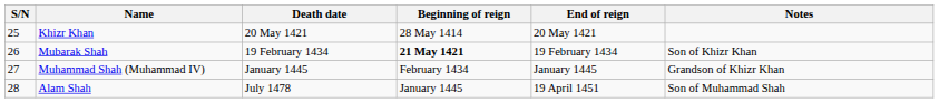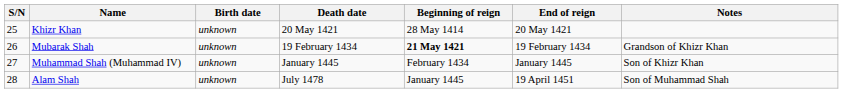 <table class=wikitable width="100%">
 <tr>
 <th width="3%" bgcolor="#CEDFF2">S/N</th>
 <th width="20%" bgcolor="#CEDFF2">Name</th>
+<th width="10%" bgcolor="#CEDFF2">Birth date</th>
 <th width="15%" bgcolor="#CEDFF2">Death date</th>
 <th width="13%" bgcolor="#CEDFF2">Beginning of reign</th>
 <th width="13%" bgcolor="#CEDFF2">End of reign</th>
 <th width="26%" bgcolor="#CEDFF2">Notes</th>
 </tr>
 <tr>
 <td>25</td>
 <td><a href='#'>Khizr Khan</a></td>
+<td><em>unknown</em></td>
 <td>20 May 1421</td>
 <td>28 May 1414</td>
 <td>20 May 1421</td>
 <td></td>
 </tr>
 <tr>
 <td>26</td>
 <td><a href='#'>Mubarak Shah</a></td>
+<td><em>unknown</em></td>
 <td>19 February 1434</td>
 <td><strong>21 May 1421</strong></td>
 <td>19 February 1434</td>
-<td>Son of Khizr Khan</td>
+<td>Grandson of Khizr Khan</td>
 </tr>
 <tr>
 <td>27</td>
 <td><a href='#'>Muhammad Shah</a> (Muhammad IV)</td>
+<td><em>unknown</em></td>
 <td>January 1445</td>
 <td>February 1434</td>
 <td>January 1445</td>
-<td>Grandson of Khizr Khan</td>
+<td>Son of Khizr Khan</td>
 </tr>
 <tr>
 <td>28</td>
 <td><a href='#'>Alam Shah</a></td>
+<td><em>unknown</em></td>
 <td>July 1478</td>
 <td>January 1445</td>
 <td>19 April 1451</td>
 <td>Son of Muhammad Shah</td>
 </tr>
 </table>
